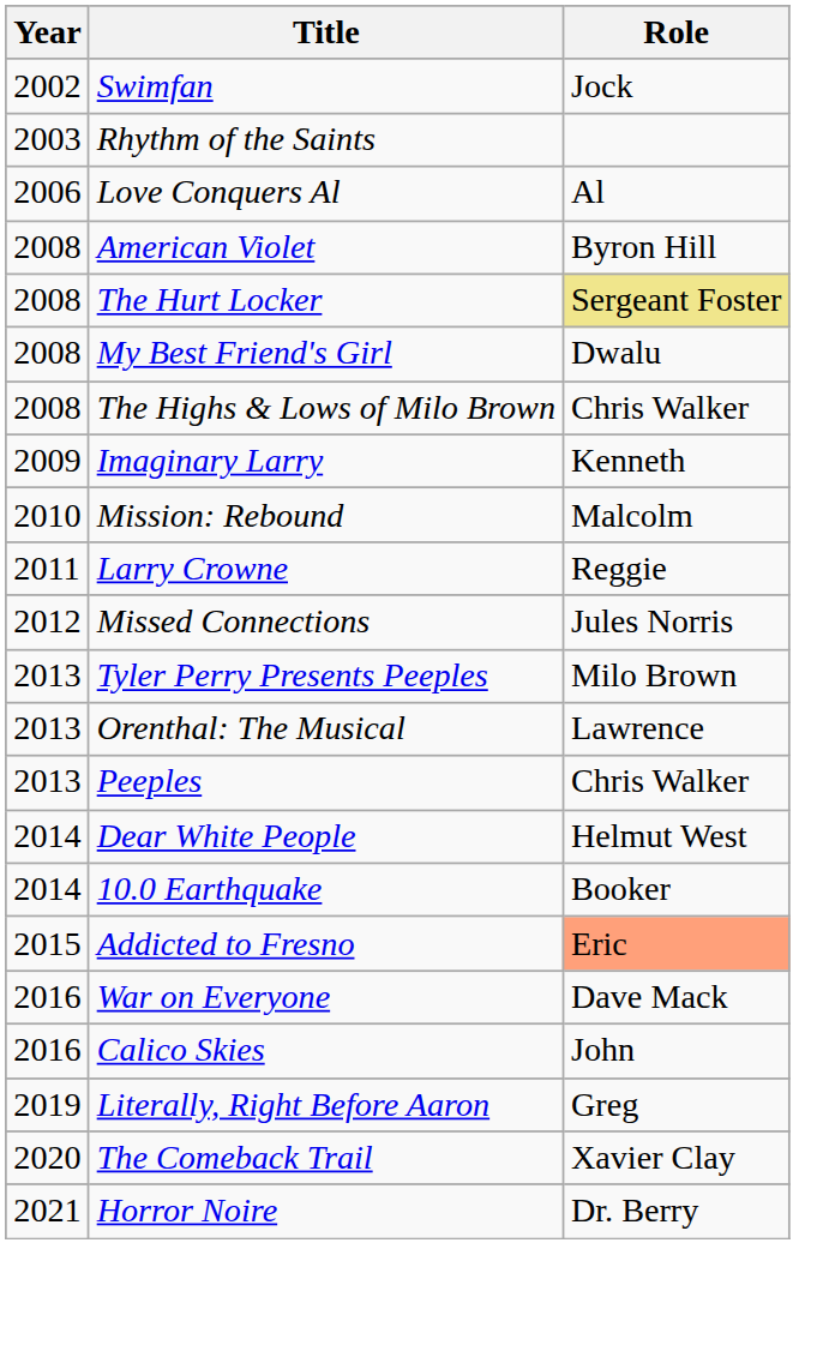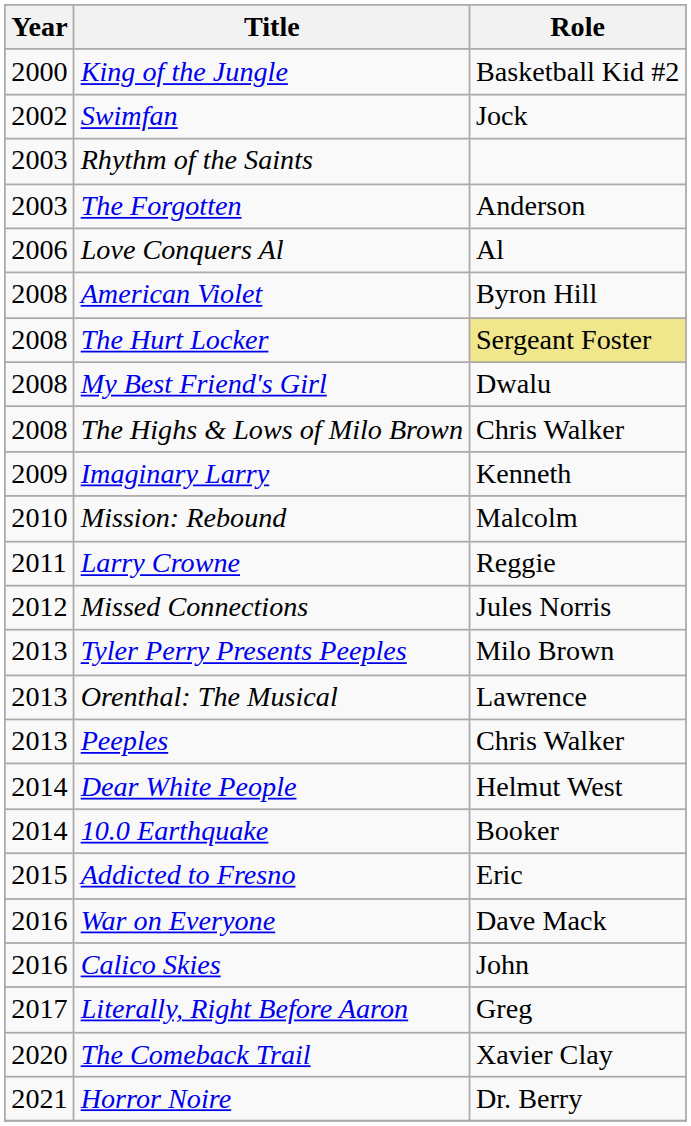 <table class="wikitable">
 <tr>
 <th>Year</th>
 <th>Title</th>
 <th>Role</th>
+</tr>
+<tr>
+<td>2000</td>
+<td><a href='#'><em>King of the Jungle</em></a></td>
+<td>Basketball Kid #2</td>
 </tr>
 <tr>
 <td>2002</td>
 <td><em><a href='#'>Swimfan</a></em></td>
 <td>Jock</td>
 </tr>
 <tr>
 <td>2003</td>
 <td><em>Rhythm of the Saints</em></td>
 <td></td>
+</tr>
+<tr>
+<td>2003</td>
+<td><a href='#'><em>The Forgotten</em></a></td>
+<td>Anderson</td>
 </tr>
 <tr>
 <td>2006</td>
 <td><em>Love Conquers Al</em></td>
 <td>Al</td>
 </tr>
 <tr>
 <td>2008</td>
 <td><em><a href='#'>American Violet</a></em></td>
 <td>Byron Hill</td>
 </tr>
 <tr>
 <td>2008</td>
 <td><em><a href='#'>The Hurt Locker</a></em></td>
 <td style="background: khaki;">Sergeant Foster</td>
 </tr>
 <tr>
 <td>2008</td>
 <td><a href='#'><em>My Best Friend's Girl</em></a></td>
 <td>Dwalu</td>
 </tr>
 <tr>
 <td>2008</td>
 <td><em>The Highs & Lows of Milo Brown</em></td>
 <td>Chris Walker</td>
 </tr>
 <tr>
 <td>2009</td>
 <td><em><a href='#'>Imaginary Larry</a></em></td>
 <td>Kenneth</td>
 </tr>
 <tr>
 <td>2010</td>
 <td><em>Mission: Rebound</em></td>
 <td>Malcolm</td>
 </tr>
 <tr>
 <td>2011</td>
 <td><em><a href='#'>Larry Crowne</a></em></td>
 <td>Reggie</td>
 </tr>
 <tr>
 <td>2012</td>
 <td><em>Missed Connections</em></td>
 <td>Jules Norris</td>
 </tr>
 <tr>
 <td>2013</td>
 <td><em><a href='#'>Tyler Perry Presents Peeples</a></em></td>
 <td>Milo Brown</td>
 </tr>
 <tr>
 <td>2013</td>
 <td><em>Orenthal: The Musical</em></td>
 <td>Lawrence</td>
 </tr>
 <tr>
 <td>2013</td>
 <td><a href='#'><em>Peeples</em></a></td>
 <td>Chris Walker</td>
 </tr>
 <tr>
 <td>2014</td>
 <td><em><a href='#'>Dear White People</a></em></td>
 <td>Helmut West</td>
 </tr>
 <tr>
 <td>2014</td>
 <td><em><a href='#'>10.0 Earthquake</a></em></td>
 <td>Booker</td>
 </tr>
 <tr>
 <td>2015</td>
 <td><em><a href='#'>Addicted to Fresno</a></em></td>
-<td style="background: lightsalmon;">Eric</td>
+<td>Eric</td>
 </tr>
 <tr>
 <td>2016</td>
 <td><em><a href='#'>War on Everyone</a></em></td>
 <td>Dave Mack</td>
 </tr>
 <tr>
 <td>2016</td>
 <td><em><a href='#'>Calico Skies</a></em></td>
 <td>John</td>
 </tr>
 <tr>
-<td>2019</td>
+<td>2017</td>
 <td><em><a href='#'>Literally, Right Before Aaron</a></em></td>
 <td>Greg</td>
 </tr>
 <tr>
 <td>2020</td>
 <td><a href='#'><em>The Comeback Trail</em></a></td>
 <td>Xavier Clay</td>
 </tr>
 <tr>
 <td>2021</td>
 <td><em><a href='#'>Horror Noire</a></em></td>
 <td>Dr. Berry</td>
 </tr>
 <tr>
 </tr>
 </table>
